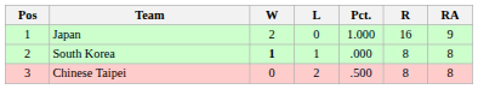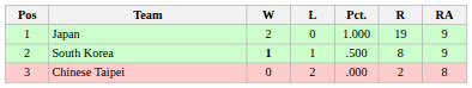 <table class="wikitable sortable" style="text-align:center;">
 <tr>
 <th width=50>Pos</th>
 <th width=250>Team</th>
 <th width=50>W</th>
 <th width=50>L</th>
 <th width=50>Pct.</th>
 <th width=50>R</th>
 <th width=50>RA</th>
 </tr>
 <tr bgcolor="#ccffcc">
 <td>1</td>
 <td align=left> Japan</td>
 <td>2</td>
 <td>0</td>
 <td>1.000</td>
-<td>16</td>
+<td>19</td>
 <td>9</td>
 </tr>
 <tr bgcolor="#ccffcc">
 <td>2</td>
 <td align=left> South Korea</td>
 <td><strong>1</strong></td>
 <td>1</td>
-<td>.000</td>
+<td>.500</td>
 <td>8</td>
-<td>8</td>
+<td>9</td>
 </tr>
 <tr bgcolor="#ffcccc">
 <td>3</td>
 <td align=left> Chinese Taipei</td>
 <td>0</td>
 <td>2</td>
-<td>.500</td>
-<td>8</td>
+<td>.000</td>
+<td>2</td>
 <td>8</td>
 </tr>
 </table>
